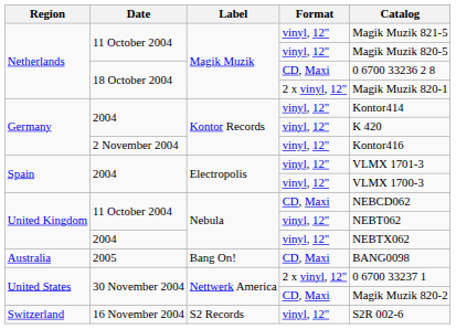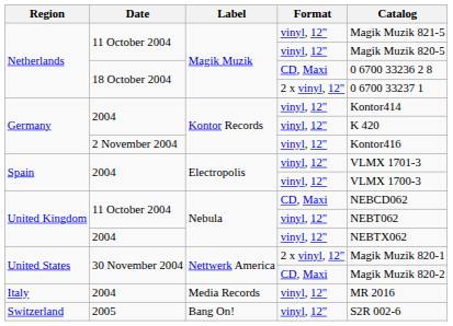 <table class="wikitable">
 <tr>
 <th>Region</th>
 <th>Date</th>
 <th>Label</th>
 <th>Format</th>
 <th>Catalog</th>
 </tr>
 <tr>
 <td rowspan="4"><a href='#'>Netherlands</a></td>
 <td rowspan="2">11 October 2004</td>
 <td rowspan="4"><a href='#'>Magik Muzik</a></td>
 <td><a href='#'>vinyl</a>, <a href='#'>12"</a></td>
 <td>Magik Muzik 821-5</td>
 </tr>
 <tr>
 <td><a href='#'>vinyl</a>, <a href='#'>12"</a></td>
 <td>Magik Muzik 820-5</td>
 </tr>
 <tr>
 <td rowspan="2">18 October 2004</td>
 <td><a href='#'>CD</a>, <a href='#'>Maxi</a></td>
 <td>0 6700 33236 2 8</td>
 </tr>
 <tr>
 <td>2 x <a href='#'>vinyl</a>, <a href='#'>12"</a></td>
-<td>Magik Muzik 820-1</td>
+<td>0 6700 33237 1</td>
 </tr>
 <tr>
 <td rowspan="3"><a href='#'>Germany</a></td>
 <td rowspan="2">2004</td>
 <td rowspan="3"><a href='#'>Kontor</a> Records</td>
 <td><a href='#'>vinyl</a>, <a href='#'>12"</a></td>
 <td>Kontor414</td>
 </tr>
 <tr>
 <td><a href='#'>vinyl</a>, <a href='#'>12"</a></td>
 <td>K 420</td>
 </tr>
 <tr>
 <td>2 November 2004</td>
 <td><a href='#'>vinyl</a>, <a href='#'>12"</a></td>
 <td>Kontor416</td>
 </tr>
 <tr>
 <td rowspan="2"><a href='#'>Spain</a></td>
 <td rowspan="2">2004</td>
 <td rowspan="2">Electropolis</td>
 <td><a href='#'>vinyl</a>, <a href='#'>12"</a></td>
 <td>VLMX 1701-3</td>
 </tr>
 <tr>
 <td><a href='#'>vinyl</a>, <a href='#'>12"</a></td>
 <td>VLMX 1700-3</td>
 </tr>
 <tr>
 <td rowspan="3"><a href='#'>United Kingdom</a></td>
 <td rowspan="2">11 October 2004</td>
 <td rowspan="3">Nebula</td>
 <td><a href='#'>CD</a>, <a href='#'>Maxi</a></td>
 <td>NEBCD062</td>
 </tr>
 <tr>
 <td><a href='#'>vinyl</a>, <a href='#'>12"</a></td>
 <td>NEBT062</td>
 </tr>
 <tr>
 <td>2004</td>
 <td><a href='#'>vinyl</a>, <a href='#'>12"</a></td>
 <td>NEBTX062</td>
 </tr>
 <tr>
-<td><a href='#'>Australia</a></td>
-<td>2005</td>
-<td>Bang On!</td>
-<td><a href='#'>CD</a>, <a href='#'>Maxi</a></td>
-<td>BANG0098</td>
-</tr>
-<tr>
 <td rowspan="2"><a href='#'>United States</a></td>
 <td rowspan="2">30 November 2004</td>
 <td rowspan="2"><a href='#'>Nettwerk</a> America</td>
 <td>2 x <a href='#'>vinyl</a>, <a href='#'>12"</a></td>
-<td>0 6700 33237 1</td>
+<td>Magik Muzik 820-1</td>
 </tr>
 <tr>
 <td><a href='#'>CD</a>, <a href='#'>Maxi</a></td>
 <td>Magik Muzik 820-2</td>
 </tr>
 <tr>
+<td><a href='#'>Italy</a></td>
+<td>2004</td>
+<td>Media Records</td>
+<td><a href='#'>vinyl</a>, <a href='#'>12"</a></td>
+<td>MR 2016</td>
+</tr>
+<tr>
 <td><a href='#'>Switzerland</a></td>
-<td>16 November 2004</td>
-<td>S2 Records</td>
+<td>2005</td>
+<td>Bang On!</td>
 <td><a href='#'>vinyl</a>, <a href='#'>12"</a></td>
 <td>S2R 002-6</td>
 </tr>
 </table>
